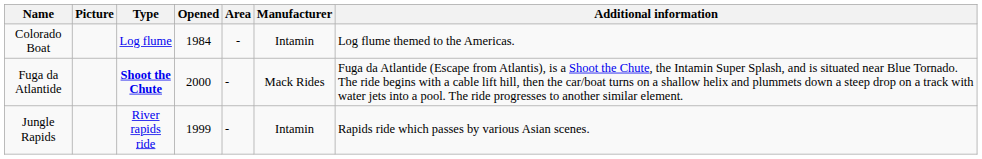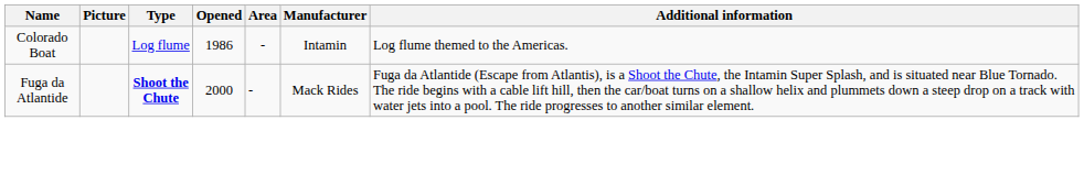 <table class="wikitable sortable">
 <tr>
 <th>Name</th>
 <th class="unsortable" !>Picture</th>
 <th>Type</th>
 <th>Opened</th>
 <th>Area</th>
 <th>Manufacturer</th>
 <th class="unsortable" !>Additional information</th>
 </tr>
 <tr>
 <td align="center">Colorado Boat</td>
 <td></td>
 <td align="center"><a href='#'>Log flume</a></td>
-<td align="center">1984</td>
+<td align="center">1986</td>
 <td align="center">-</td>
 <td align="center">Intamin</td>
 <td>Log flume themed to the Americas.</td>
 </tr>
 <tr>
 <td align="center">Fuga da Atlantide</td>
 <td></td>
 <td align="center"><strong><a href='#'>Shoot the Chute</a></strong></td>
 <td align="center">2000</td>
 <td>-</td>
 <td align="center">Mack Rides</td>
 <td>Fuga da Atlantide (Escape from Atlantis), is a <a href='#'>Shoot the Chute</a>, the Intamin Super Splash, and is situated near Blue Tornado. The ride begins with a cable lift hill, then the car/boat turns on a shallow helix and plummets down a steep drop  on a track with water jets into a pool. The ride progresses to another similar element.</td>
 </tr>
-<tr>
-<td align="center">Jungle Rapids</td>
-<td></td>
-<td align="center"><a href='#'>River rapids ride</a></td>
-<td align="center">1999</td>
-<td>-</td>
-<td align="center">Intamin</td>
-<td>Rapids ride which passes by various Asian scenes.</td>
-</tr>
 </table>
